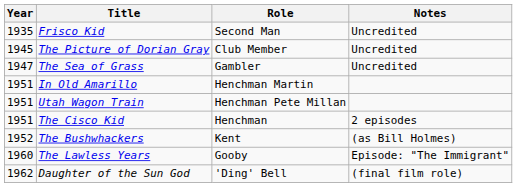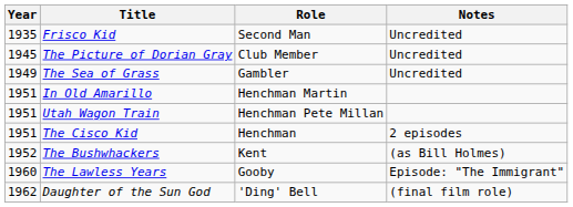 <table class="wikitable">
 <tr>
 <th>Year</th>
 <th>Title</th>
 <th>Role</th>
 <th>Notes</th>
 </tr>
 <tr>
 <td>1935</td>
 <td><em><a href='#'>Frisco Kid</a></em></td>
 <td>Second Man</td>
 <td>Uncredited</td>
 </tr>
 <tr>
 <td>1945</td>
 <td><em><a href='#'>The Picture of Dorian Gray</a></em></td>
 <td>Club Member</td>
 <td>Uncredited</td>
 </tr>
 <tr>
-<td>1947</td>
+<td>1949</td>
 <td><em><a href='#'>The Sea of Grass</a></em></td>
 <td>Gambler</td>
 <td>Uncredited</td>
 </tr>
 <tr>
 <td>1951</td>
 <td><em><a href='#'>In Old Amarillo</a></em></td>
 <td>Henchman Martin</td>
 <td></td>
 </tr>
 <tr>
 <td>1951</td>
 <td><em><a href='#'>Utah Wagon Train</a></em></td>
 <td>Henchman Pete Millan</td>
 <td></td>
 </tr>
 <tr>
 <td>1951</td>
 <td><em><a href='#'>The Cisco Kid</a></em></td>
 <td>Henchman</td>
 <td>2 episodes</td>
 </tr>
 <tr>
 <td>1952</td>
 <td><em><a href='#'>The Bushwhackers</a></em></td>
 <td>Kent</td>
 <td>(as Bill Holmes)</td>
 </tr>
 <tr>
 <td>1960</td>
 <td><em><a href='#'>The Lawless Years</a></em></td>
 <td>Gooby</td>
 <td>Episode: "The Immigrant"</td>
 </tr>
 <tr>
 <td>1962</td>
 <td><em>Daughter of the Sun God</em></td>
 <td>'Ding' Bell</td>
 <td>(final film role)</td>
 </tr>
 </table>
